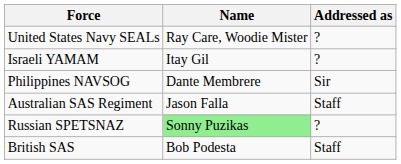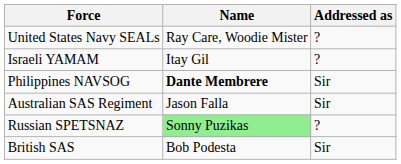 <table class="wikitable">
 <tr>
 <th>Force</th>
 <th>Name</th>
 <th>Addressed as</th>
 </tr>
 <tr>
 <td>United States Navy SEALs</td>
 <td>Ray Care, Woodie Mister</td>
 <td>?</td>
 </tr>
 <tr>
 <td>Israeli YAMAM</td>
 <td>Itay Gil</td>
 <td>?</td>
 </tr>
 <tr>
 <td>Philippines NAVSOG</td>
-<td>Dante Membrere</td>
+<td><strong>Dante Membrere</strong></td>
 <td>Sir</td>
 </tr>
 <tr>
 <td>Australian SAS Regiment</td>
 <td>Jason Falla</td>
-<td>Staff</td>
+<td>Sir</td>
 </tr>
 <tr>
 <td>Russian SPETSNAZ</td>
 <td style="background: lightgreen;">Sonny Puzikas</td>
 <td>?</td>
 </tr>
 <tr>
 <td>British SAS</td>
 <td>Bob Podesta</td>
-<td>Staff</td>
+<td>Sir</td>
 </tr>
 </table>
